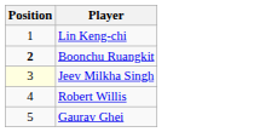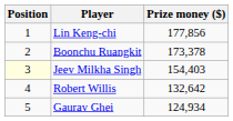 <table class="wikitable">
 <tr>
 <th>Position</th>
 <th>Player</th>
+<th>Prize money ($)</th>
 </tr>
 <tr>
 <td align=center>1</td>
 <td> <a href='#'>Lin Keng-chi</a></td>
+<td align=center>177,856</td>
 </tr>
 <tr>
-<td align=center><strong>2</strong></td>
+<td align=center>2</td>
 <td> <a href='#'>Boonchu Ruangkit</a></td>
+<td align=center>173,378</td>
 </tr>
 <tr>
 <td align=center style="background: lightyellow;">3</td>
 <td> <a href='#'>Jeev Milkha Singh</a></td>
+<td align=center>154,403</td>
 </tr>
 <tr>
 <td align=center>4</td>
 <td> <a href='#'>Robert Willis</a></td>
+<td align=center>132,642</td>
 </tr>
 <tr>
 <td align=center>5</td>
 <td> <a href='#'>Gaurav Ghei</a></td>
+<td align=center>124,934</td>
 </tr>
 </table>
